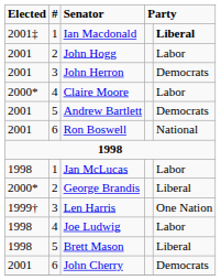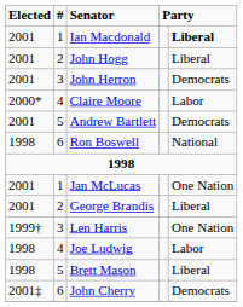 <table class="wikitable" style="float:right">
 <tr>
 <td><strong>Elected</strong></td>
 <td><strong>#</strong></td>
 <td><strong>Senator</strong></td>
 <td colspan="2"><strong>Party</strong></td>
 </tr>
 <tr>
-<td>2001‡</td>
+<td>2001</td>
 <td>1</td>
 <td><a href='#'>Ian Macdonald</a></td>
 <td> </td>
 <td><strong>Liberal</strong></td>
 </tr>
 <tr>
 <td>2001</td>
 <td>2</td>
 <td><a href='#'>John Hogg</a></td>
 <td> </td>
-<td>Labor</td>
+<td>Liberal</td>
 </tr>
 <tr>
 <td>2001</td>
 <td>3</td>
 <td><a href='#'>John Herron</a></td>
 <td> </td>
 <td>Democrats</td>
 </tr>
 <tr>
 <td>2000*</td>
 <td>4</td>
 <td><a href='#'>Claire Moore</a></td>
 <td> </td>
 <td>Labor</td>
 </tr>
 <tr>
 <td>2001</td>
 <td>5</td>
 <td><a href='#'>Andrew Bartlett</a></td>
 <td> </td>
 <td>Democrats</td>
 </tr>
 <tr>
-<td>2001</td>
+<td>1998</td>
 <td>6</td>
 <td><a href='#'>Ron Boswell</a></td>
 <td> </td>
 <td>National</td>
 </tr>
 <tr>
 <td style="text-align:center;" colspan="5"><strong>1998</strong></td>
 </tr>
 <tr>
-<td>1998</td>
+<td>2001</td>
 <td>1</td>
 <td><a href='#'>Jan McLucas</a></td>
 <td> </td>
-<td>Labor</td>
+<td>One Nation</td>
 </tr>
 <tr>
-<td>2000*</td>
+<td>2001</td>
 <td>2</td>
 <td><a href='#'>George Brandis</a></td>
 <td> </td>
 <td>Liberal</td>
 </tr>
 <tr>
 <td>1999†</td>
 <td>3</td>
 <td><a href='#'>Len Harris</a></td>
 <td> </td>
 <td>One Nation</td>
 </tr>
 <tr>
 <td>1998</td>
 <td>4</td>
 <td><a href='#'>Joe Ludwig</a></td>
 <td> </td>
 <td>Labor</td>
 </tr>
 <tr>
 <td>1998</td>
 <td>5</td>
 <td><a href='#'>Brett Mason</a></td>
 <td> </td>
 <td>Liberal</td>
 </tr>
 <tr>
-<td>2001</td>
+<td>2001‡</td>
 <td>6</td>
 <td><a href='#'>John Cherry</a></td>
 <td> </td>
 <td>Democrats</td>
 </tr>
 <tr>
 </tr>
 </table>
